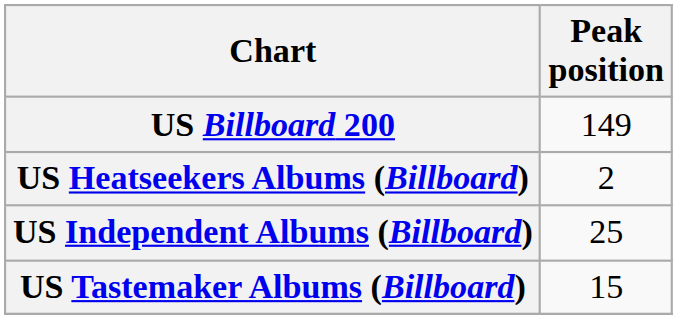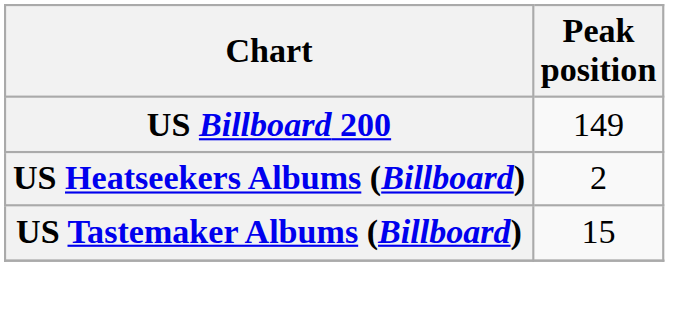 <table class="wikitable plainrowheaders sortable" style="text-align:center;" border="1">
 <tr>
 <th scope="col">Chart</th>
 <th scope="col">Peak<br>position</th>
 </tr>
 <tr>
 <th scope="row">US <a href='#'><em>Billboard</em> 200</a></th>
 <td>149</td>
 </tr>
 <tr>
 <th scope="row">US <a href='#'>Heatseekers Albums</a> (<em><a href='#'>Billboard</a></em>)</th>
 <td>2</td>
 </tr>
 <tr>
-<th scope="row">US <a href='#'>Independent Albums</a> (<em><a href='#'>Billboard</a></em>)</th>
-<td>25</td>
-</tr>
-<tr>
 <th scope="row">US <a href='#'>Tastemaker Albums</a> (<em><a href='#'>Billboard</a></em>)</th>
 <td>15</td>
 </tr>
 <tr>
 </tr>
 </table>
